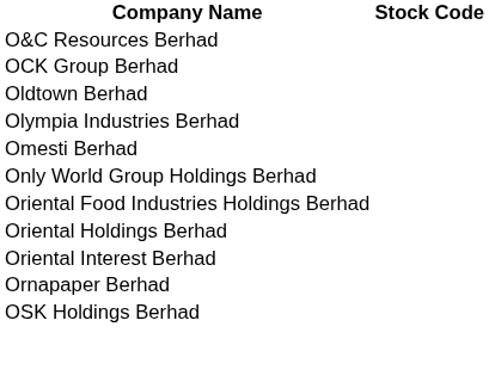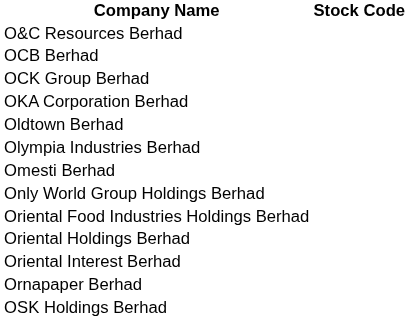 <table style="background:transparent;">
 <tr>
 <th>Company Name</th>
 <th>Stock Code</th>
 </tr>
 <tr>
 <td>O&C Resources Berhad</td>
 <td></td>
 </tr>
 <tr>
+<td>OCB Berhad</td>
+<td></td>
+</tr>
+<tr>
 <td>OCK Group Berhad</td>
+<td></td>
+</tr>
+<tr>
+<td>OKA Corporation Berhad</td>
 <td></td>
 </tr>
 <tr>
 <td>Oldtown Berhad</td>
 <td></td>
 </tr>
 <tr>
 <td>Olympia Industries Berhad</td>
 <td></td>
 </tr>
 <tr>
 <td>Omesti Berhad</td>
 <td></td>
 </tr>
 <tr>
 <td>Only World Group Holdings Berhad</td>
 <td></td>
 </tr>
 <tr>
 <td>Oriental Food Industries Holdings Berhad</td>
 <td></td>
 </tr>
 <tr>
 <td>Oriental Holdings Berhad</td>
 <td></td>
 </tr>
 <tr>
 <td>Oriental Interest Berhad</td>
 <td></td>
 </tr>
 <tr>
 <td>Ornapaper Berhad</td>
 <td></td>
 </tr>
 <tr>
 <td>OSK Holdings Berhad</td>
 <td></td>
 </tr>
 </table>
